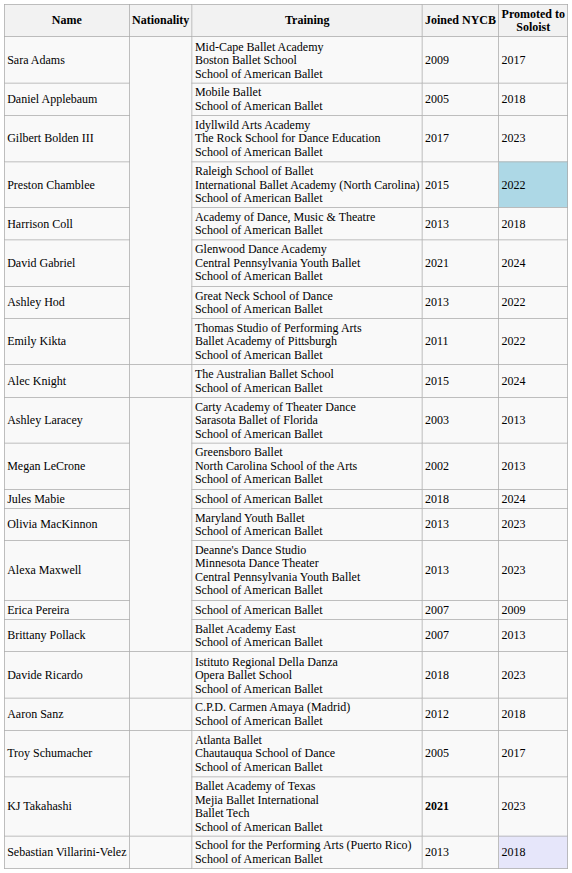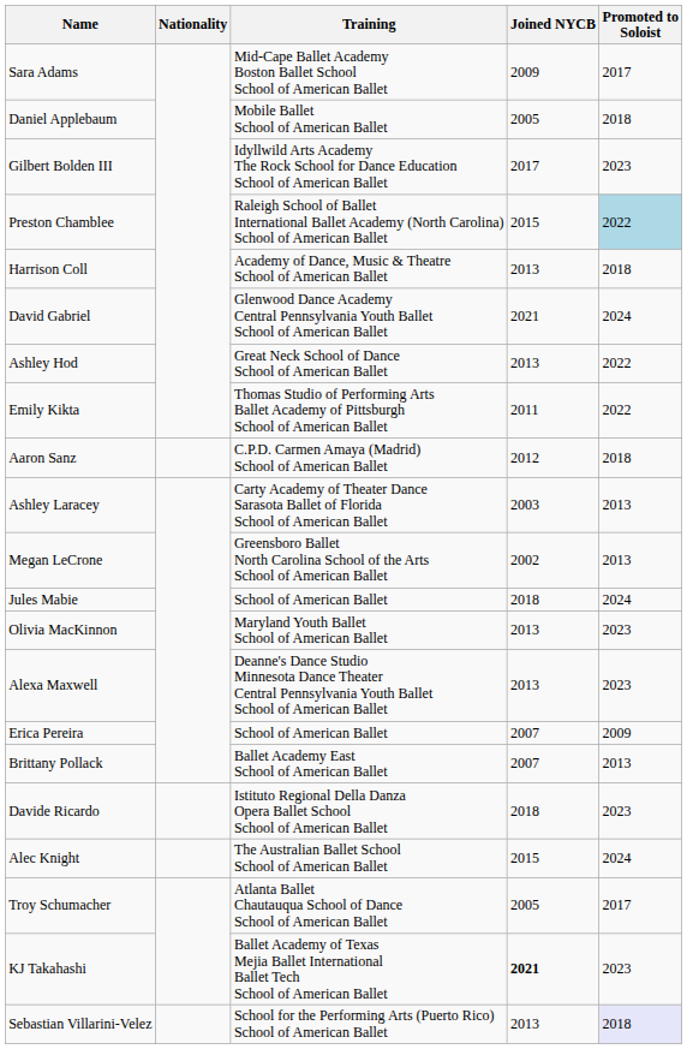 <table class="wikitable">
 <tr>
 <th>Name</th>
 <th>Nationality</th>
 <th>Training</th>
 <th>Joined NYCB</th>
 <th>Promoted to <br> Soloist</th>
 </tr>
 <tr>
 <td>Sara Adams</td>
 <td rowspan="8"></td>
 <td>Mid-Cape Ballet Academy<br>Boston Ballet School<br>School of American Ballet</td>
 <td>2009</td>
 <td>2017</td>
 </tr>
 <tr>
 <td>Daniel Applebaum</td>
 <td>Mobile Ballet<br>School of American Ballet</td>
 <td>2005</td>
 <td>2018</td>
 </tr>
 <tr>
 <td>Gilbert Bolden III</td>
 <td>Idyllwild Arts Academy<br>The Rock School for Dance Education<br>School of American Ballet</td>
 <td>2017</td>
 <td>2023</td>
 </tr>
 <tr>
 <td>Preston Chamblee</td>
 <td>Raleigh School of Ballet<br>International Ballet Academy (North Carolina)<br>School of American Ballet</td>
 <td>2015</td>
 <td style="background: lightblue;">2022</td>
 </tr>
 <tr>
 <td>Harrison Coll</td>
 <td>Academy of Dance, Music & Theatre<br>School of American Ballet</td>
 <td>2013</td>
 <td>2018</td>
 </tr>
 <tr>
 <td>David Gabriel</td>
 <td>Glenwood Dance Academy<br>Central Pennsylvania Youth Ballet<br>School of American Ballet</td>
 <td>2021</td>
 <td>2024</td>
 </tr>
 <tr>
 <td>Ashley Hod</td>
 <td>Great Neck School of Dance<br>School of American Ballet</td>
 <td>2013</td>
 <td>2022</td>
 </tr>
 <tr>
 <td>Emily Kikta</td>
 <td>Thomas Studio of Performing Arts<br>Ballet Academy of Pittsburgh<br>School of American Ballet</td>
 <td>2011</td>
 <td>2022</td>
 </tr>
 <tr>
-<td>Alec Knight</td>
+<td>Aaron Sanz</td>
 <td></td>
-<td>The Australian Ballet School<br>School of American Ballet</td>
-<td>2015</td>
-<td>2024</td>
+<td>C.P.D. Carmen Amaya (Madrid)<br>School of American Ballet</td>
+<td>2012</td>
+<td>2018</td>
 </tr>
 <tr>
 <td>Ashley Laracey</td>
 <td rowspan="7"></td>
 <td>Carty Academy of Theater Dance<br>Sarasota Ballet of Florida<br>School of American Ballet</td>
 <td>2003</td>
 <td>2013</td>
 </tr>
 <tr>
 <td>Megan LeCrone</td>
 <td>Greensboro Ballet<br>North Carolina School of the Arts<br>School of American Ballet</td>
 <td>2002</td>
 <td>2013</td>
 </tr>
 <tr>
 <td>Jules Mabie</td>
 <td>School of American Ballet</td>
 <td>2018</td>
 <td>2024</td>
 </tr>
 <tr>
 <td>Olivia MacKinnon</td>
 <td>Maryland Youth Ballet<br>School of American Ballet</td>
 <td>2013</td>
 <td>2023</td>
 </tr>
 <tr>
 <td>Alexa Maxwell</td>
 <td>Deanne's Dance Studio<br>Minnesota Dance Theater<br>Central Pennsylvania Youth Ballet<br>School of American Ballet</td>
 <td>2013</td>
 <td>2023</td>
 </tr>
 <tr>
 <td>Erica Pereira</td>
 <td>School of American Ballet</td>
 <td>2007</td>
 <td>2009</td>
 </tr>
 <tr>
 <td>Brittany Pollack</td>
 <td>Ballet Academy East<br>School of American Ballet</td>
 <td>2007</td>
 <td>2013</td>
 </tr>
 <tr>
 <td>Davide Ricardo</td>
 <td></td>
 <td>Istituto Regional Della Danza<br>Opera Ballet School<br>School of American Ballet</td>
 <td>2018</td>
 <td>2023</td>
 </tr>
 <tr>
-<td>Aaron Sanz</td>
+<td>Alec Knight</td>
 <td></td>
-<td>C.P.D. Carmen Amaya (Madrid)<br>School of American Ballet</td>
-<td>2012</td>
-<td>2018</td>
+<td>The Australian Ballet School<br>School of American Ballet</td>
+<td>2015</td>
+<td>2024</td>
 </tr>
 <tr>
 <td>Troy Schumacher</td>
 <td rowspan="2"></td>
 <td>Atlanta Ballet<br>Chautauqua School of Dance<br>School of American Ballet</td>
 <td>2005</td>
 <td>2017</td>
 </tr>
 <tr>
 <td>KJ Takahashi</td>
 <td>Ballet Academy of Texas<br>Mejia Ballet International<br>Ballet Tech<br>School of American Ballet</td>
 <td><strong>2021</strong></td>
 <td>2023</td>
 </tr>
 <tr>
 <td>Sebastian Villarini-Velez</td>
 <td></td>
 <td>School for the Performing Arts (Puerto Rico)<br>School of American Ballet</td>
 <td>2013</td>
 <td style="background: lavender;">2018</td>
 </tr>
 </table>
